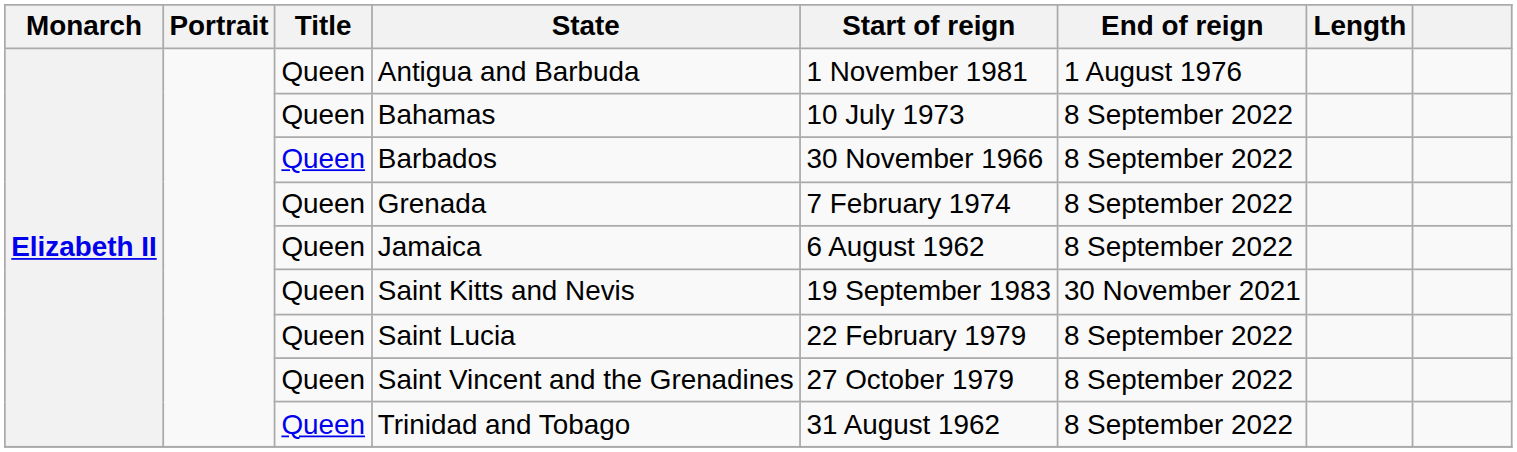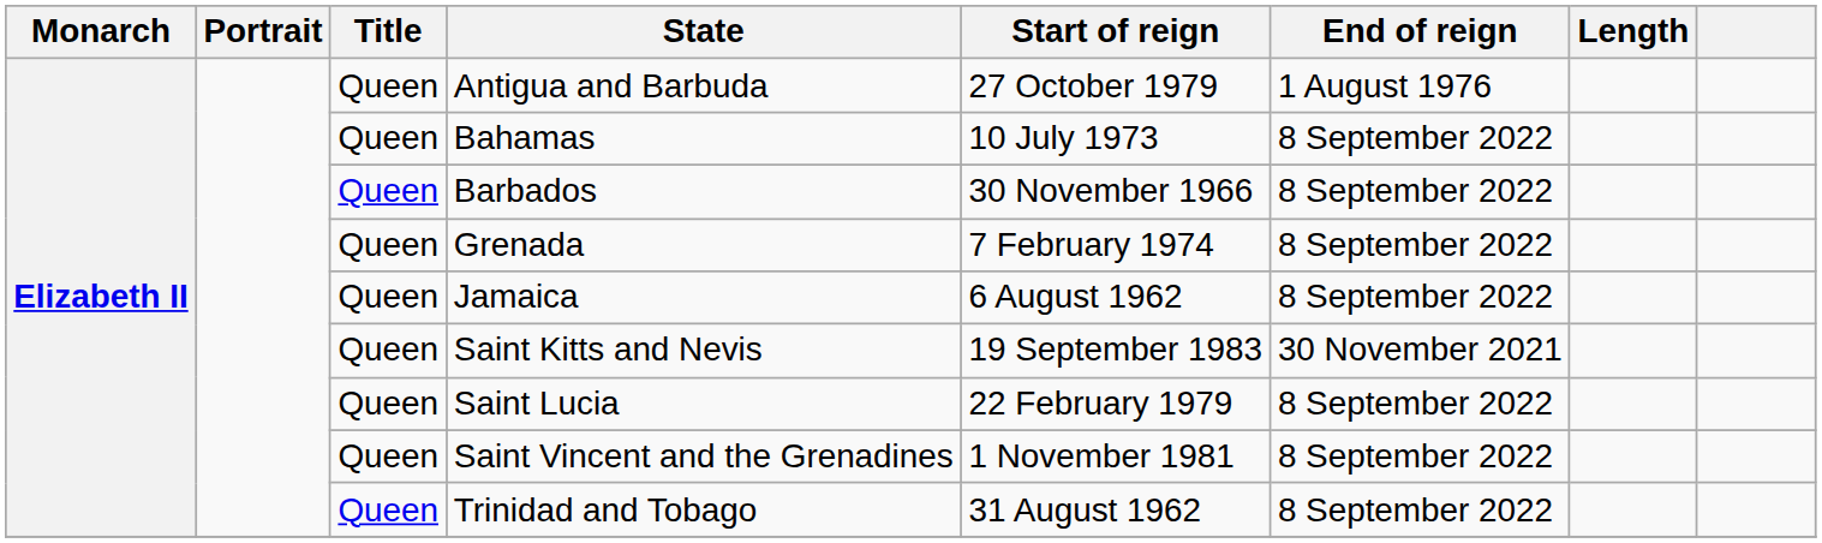 <table class="wikitable sortable">
 <tr>
 <th>Monarch</th>
 <th>Portrait</th>
 <th>Title</th>
 <th>State</th>
 <th>Start of reign</th>
 <th>End of reign</th>
 <th>Length</th>
 <th class="unsortable" width=50px></th>
 </tr>
 <tr>
 <th rowspan="9"><a href='#'>Elizabeth II</a></th>
 <td rowspan="9"></td>
 <td>Queen</td>
 <td>Antigua and Barbuda</td>
-<td>1 November 1981</td>
+<td>27 October 1979</td>
 <td>1 August 1976</td>
 <td></td>
 <td></td>
 </tr>
 <tr>
 <td>Queen</td>
 <td>Bahamas</td>
 <td>10 July 1973</td>
 <td>8 September 2022</td>
 <td></td>
 <td></td>
 </tr>
 <tr>
 <td><a href='#'>Queen</a></td>
 <td>Barbados</td>
 <td>30 November 1966</td>
 <td>8 September 2022</td>
 <td></td>
 <td></td>
 </tr>
 <tr>
 <td>Queen</td>
 <td>Grenada</td>
 <td>7 February 1974</td>
 <td>8 September 2022</td>
 <td></td>
 <td></td>
 </tr>
 <tr>
 <td>Queen</td>
 <td>Jamaica</td>
 <td>6 August 1962</td>
 <td>8 September 2022</td>
 <td></td>
 <td></td>
 </tr>
 <tr>
 <td>Queen</td>
 <td>Saint Kitts and Nevis</td>
 <td>19 September 1983</td>
 <td>30 November 2021</td>
 <td></td>
 <td></td>
 </tr>
 <tr>
 <td>Queen</td>
 <td>Saint Lucia</td>
 <td>22 February 1979</td>
 <td>8 September 2022</td>
 <td></td>
 <td></td>
 </tr>
 <tr>
 <td>Queen</td>
 <td>Saint Vincent and the Grenadines</td>
-<td>27 October 1979</td>
+<td>1 November 1981</td>
 <td>8 September 2022</td>
 <td></td>
 <td></td>
 </tr>
 <tr>
 <td><a href='#'>Queen</a></td>
 <td>Trinidad and Tobago</td>
 <td>31 August 1962</td>
 <td>8 September 2022</td>
 <td></td>
 <td></td>
 </tr>
 <tr>
 </tr>
 </table>
